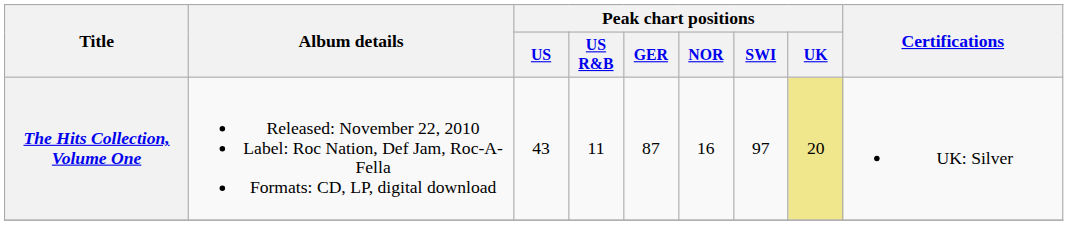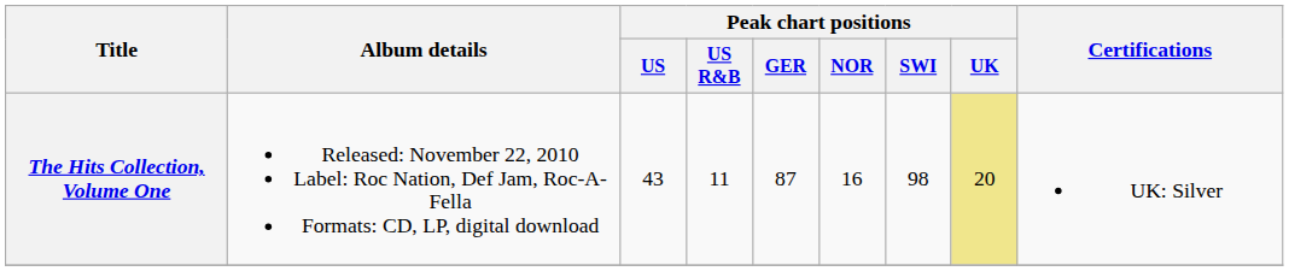 <table class="wikitable plainrowheaders" style="text-align:center;">
 <tr>
 <th scope="col" rowspan="2" style="width:10em;">Title</th>
 <th scope="col" rowspan="2" style="width:18em;">Album details</th>
 <th scope="col" colspan="6">Peak chart positions</th>
 <th scope="col" rowspan="2" style="width:12em;"><a href='#'>Certifications</a></th>
 </tr>
 <tr>
 <th scope="col" style="width:3em;font-size:90%;"><a href='#'>US</a><br></th>
 <th scope="col" style="width:3em;font-size:90%;"><a href='#'>US R&B</a><br></th>
 <th scope="col" style="width:3em;font-size:90%;"><a href='#'>GER</a><br></th>
 <th scope="col" style="width:3em;font-size:90%;"><a href='#'>NOR</a><br></th>
 <th scope="col" style="width:3em;font-size:90%;"><a href='#'>SWI</a><br></th>
 <th scope="col" style="width:3em;font-size:90%;"><a href='#'>UK</a><br></th>
 </tr>
 <tr>
 <th scope="row"><em><a href='#'>The Hits Collection, Volume One</a></em></th>
 <td><br><ul><li>Released: November 22, 2010</li><li>Label: Roc Nation, Def Jam, Roc-A-Fella</li><li>Formats: CD, LP, digital download</li></ul></td>
 <td>43</td>
 <td>11</td>
 <td>87</td>
 <td>16</td>
-<td>97</td>
+<td>98</td>
 <td style="background: khaki;">20</td>
 <td><br><ul><li>UK: Silver</li></ul></td>
 </tr>
 <tr>
 </tr>
 </table>
